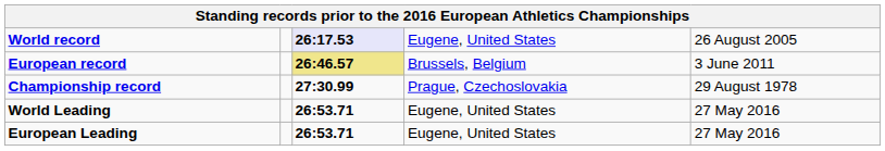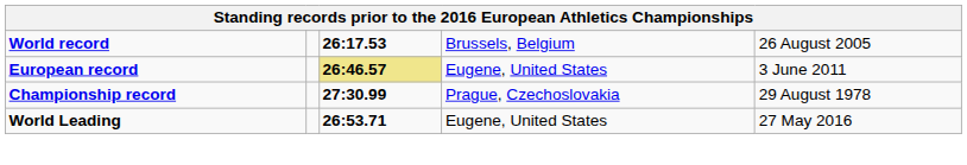 <table class="wikitable" width=75%>
 <tr>
 <th colspan="5">Standing records prior to the 2016 European Athletics Championships</th>
 </tr>
 <tr>
 <td><strong><a href='#'>World record</a></strong></td>
 <td></td>
-<td style="background: lavender;"><strong>26:17.53</strong></td>
-<td><a href='#'>Eugene</a>, <a href='#'>United States</a></td>
+<td><strong>26:17.53</strong></td>
+<td><a href='#'>Brussels</a>, <a href='#'>Belgium</a></td>
 <td>26 August 2005</td>
 </tr>
 <tr>
 <td><strong><a href='#'>European record</a></strong></td>
 <td></td>
 <td style="background: khaki;"><strong>26:46.57</strong></td>
-<td><a href='#'>Brussels</a>, <a href='#'>Belgium</a></td>
+<td><a href='#'>Eugene</a>, <a href='#'>United States</a></td>
 <td>3 June 2011</td>
 </tr>
 <tr>
 <td><strong><a href='#'>Championship record</a></strong></td>
 <td></td>
 <td><strong>27:30.99</strong></td>
 <td><a href='#'>Prague</a>, <a href='#'>Czechoslovakia</a></td>
 <td>29 August 1978</td>
 </tr>
 <tr>
 <td><strong>World Leading</strong></td>
 <td></td>
 <td><strong>26:53.71</strong></td>
 <td>Eugene, United States</td>
 <td>27 May 2016</td>
 </tr>
-<tr>
-<td><strong>European Leading</strong></td>
-<td></td>
-<td><strong>26:53.71</strong></td>
-<td>Eugene, United States</td>
-<td>27 May 2016</td>
-</tr>
 </table>
